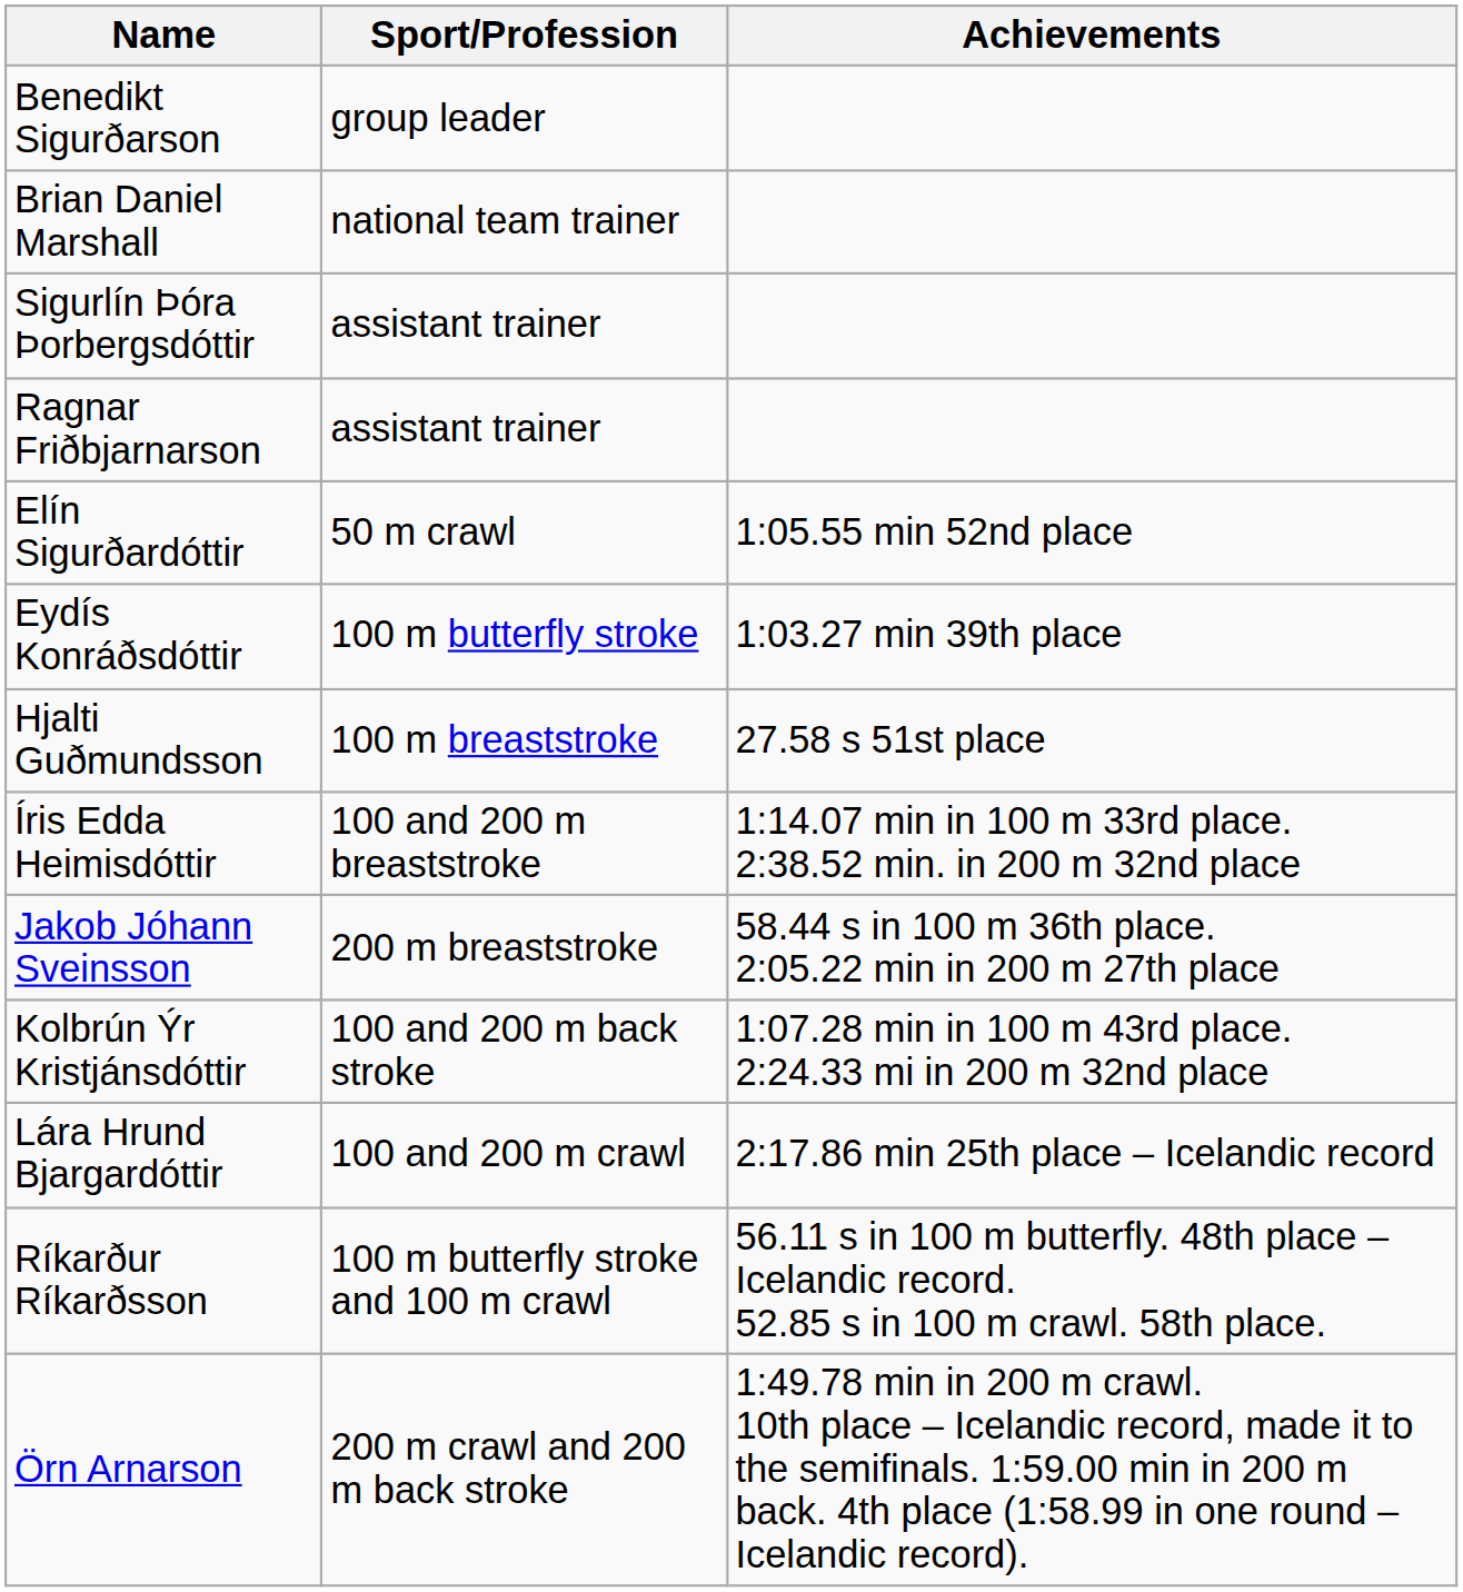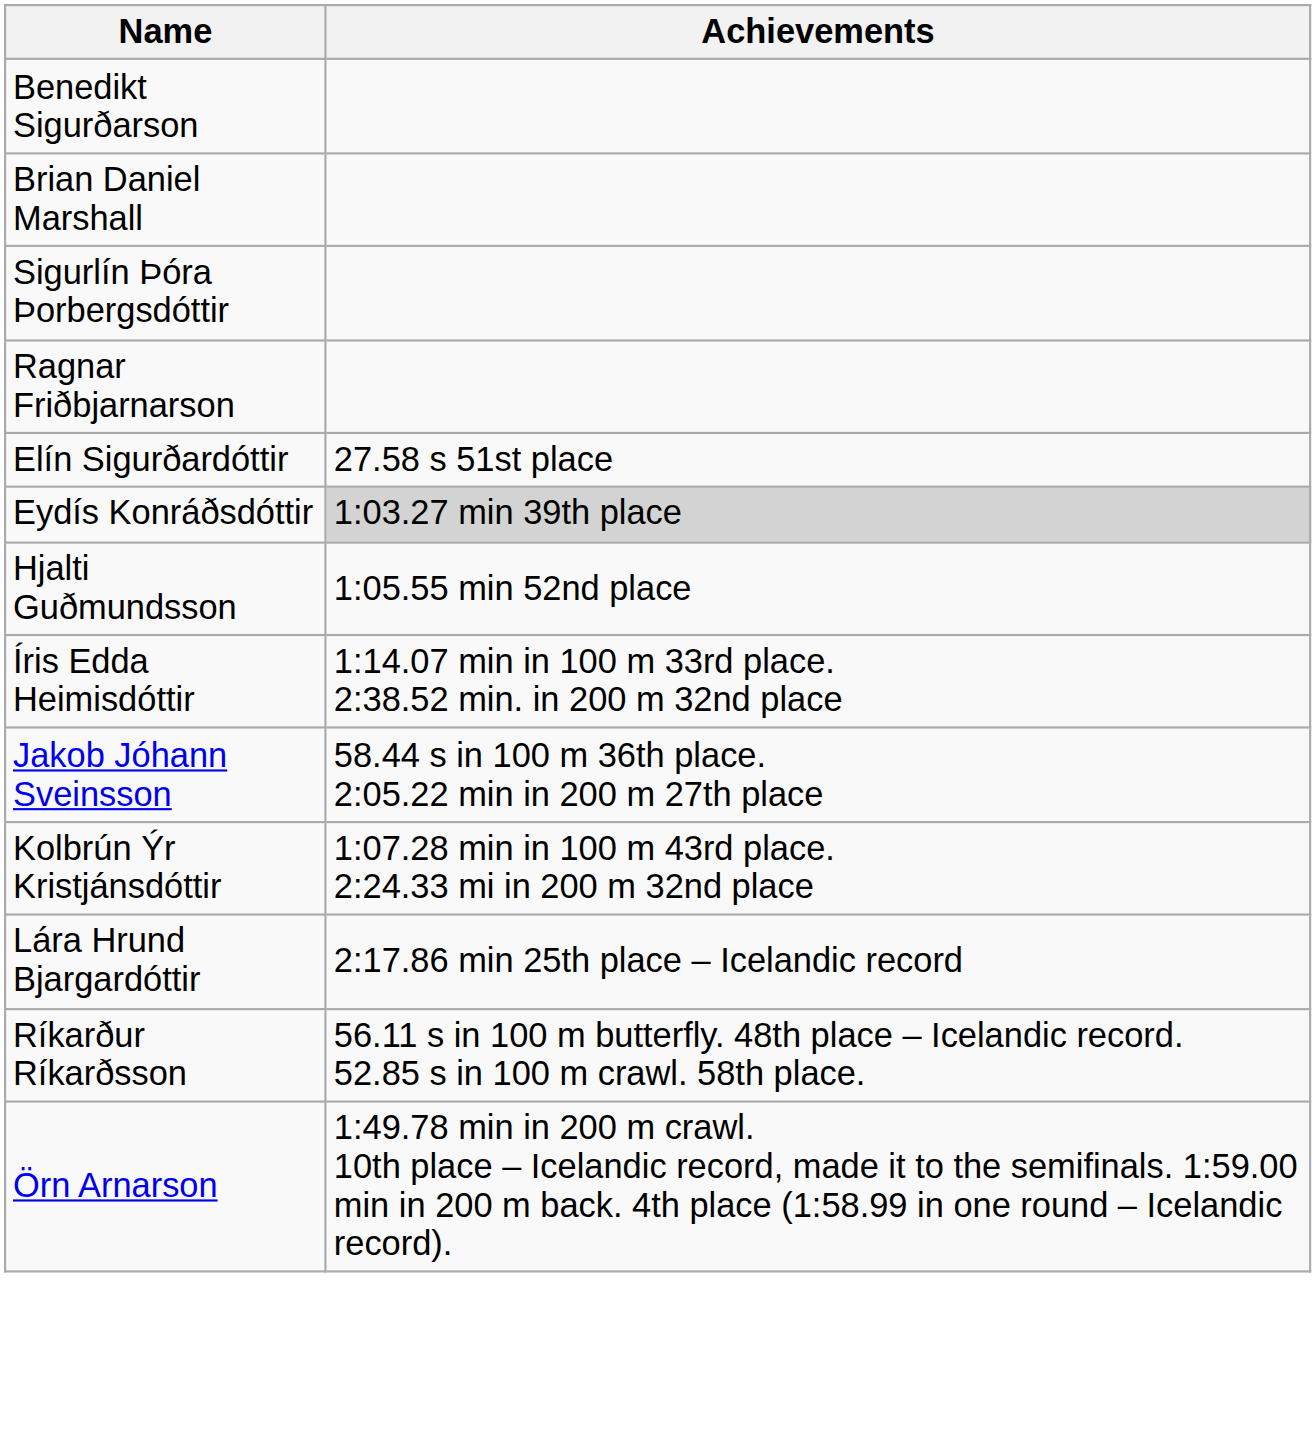 <table class="wikitable">
 <tr>
 <th>Name</th>
-<th>Sport/Profession</th>
 <th>Achievements</th>
 </tr>
 <tr>
 <td>Benedikt Sigurðarson</td>
-<td>group leader</td>
 <td> </td>
 </tr>
 <tr>
 <td>Brian Daniel Marshall</td>
-<td>national team trainer</td>
 <td> </td>
 </tr>
 <tr>
 <td>Sigurlín Þóra Þorbergsdóttir</td>
-<td>assistant trainer</td>
 <td> </td>
 </tr>
 <tr>
 <td>Ragnar Friðbjarnarson</td>
-<td>assistant trainer</td>
 <td> </td>
 </tr>
 <tr>
 <td>Elín Sigurðardóttir</td>
-<td>50 m crawl</td>
+<td>27.58 s 51st place</td>
+</tr>
+<tr>
+<td>Eydís Konráðsdóttir</td>
+<td style="background: lightgrey;">1:03.27 min 39th place</td>
+</tr>
+<tr>
+<td>Hjalti Guðmundsson</td>
 <td>1:05.55 min 52nd place</td>
 </tr>
 <tr>
-<td>Eydís Konráðsdóttir</td>
-<td>100 m <a href='#'>butterfly stroke</a></td>
-<td>1:03.27 min 39th place</td>
-</tr>
-<tr>
-<td>Hjalti Guðmundsson</td>
-<td>100 m <a href='#'>breaststroke</a></td>
-<td>27.58 s 51st place</td>
-</tr>
-<tr>
 <td>Íris Edda Heimisdóttir</td>
-<td>100 and 200 m breaststroke</td>
 <td>1:14.07 min in 100 m 33rd place.<br>2:38.52 min. in 200 m 32nd place</td>
 </tr>
 <tr>
 <td><a href='#'>Jakob Jóhann Sveinsson</a></td>
-<td>200 m breaststroke</td>
 <td>58.44 s in 100 m 36th place.<br>2:05.22 min in 200 m 27th place</td>
 </tr>
 <tr>
 <td>Kolbrún Ýr Kristjánsdóttir</td>
-<td>100 and 200 m back stroke</td>
 <td>1:07.28 min in 100 m 43rd place.<br>2:24.33 mi in 200 m 32nd place</td>
 </tr>
 <tr>
 <td>Lára Hrund Bjargardóttir</td>
-<td>100 and 200 m crawl</td>
 <td>2:17.86 min 25th place – Icelandic record</td>
 </tr>
 <tr>
 <td>Ríkarður Ríkarðsson</td>
-<td>100 m butterfly stroke and 100 m crawl</td>
 <td>56.11 s in 100 m butterfly. 48th place – Icelandic record.<br>52.85 s in 100 m crawl. 58th place.</td>
 </tr>
 <tr>
 <td><a href='#'>Örn Arnarson</a></td>
-<td>200 m crawl and 200 m back stroke</td>
 <td>1:49.78 min in 200 m crawl.<br>10th place – Icelandic record, made it to the semifinals. 1:59.00 min in 200 m back. 4th place (1:58.99 in one round – Icelandic record).</td>
 </tr>
 </table>
